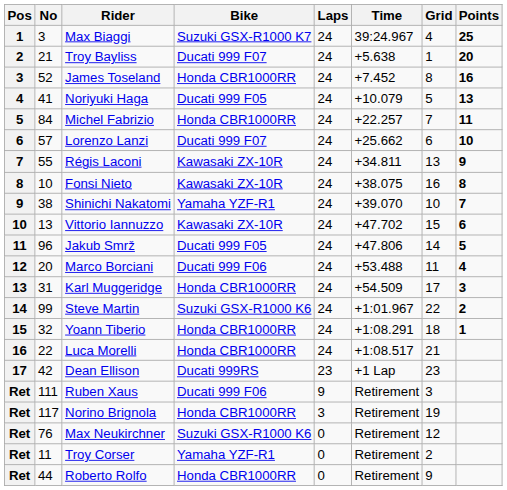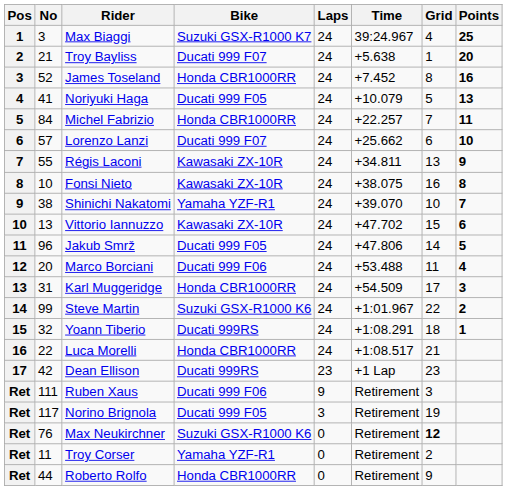 <table class="wikitable" style="font-size: 95%;">
 <tr>
 <th>Pos</th>
 <th>No</th>
 <th>Rider</th>
 <th>Bike</th>
 <th>Laps</th>
 <th>Time</th>
 <th>Grid</th>
 <th>Points</th>
 </tr>
 <tr>
 <th>1</th>
 <td>3</td>
 <td> <a href='#'>Max Biaggi</a></td>
 <td><a href='#'>Suzuki GSX-R1000 K7</a></td>
 <td>24</td>
 <td>39:24.967</td>
 <td>4</td>
 <td><strong>25</strong></td>
 </tr>
 <tr>
 <th>2</th>
 <td>21</td>
 <td> <a href='#'>Troy Bayliss</a></td>
 <td><a href='#'>Ducati 999 F07</a></td>
 <td>24</td>
 <td>+5.638</td>
 <td>1</td>
 <td><strong>20</strong></td>
 </tr>
 <tr>
 <th>3</th>
 <td>52</td>
 <td> <a href='#'>James Toseland</a></td>
 <td><a href='#'>Honda CBR1000RR</a></td>
 <td>24</td>
 <td>+7.452</td>
 <td>8</td>
 <td><strong>16</strong></td>
 </tr>
 <tr>
 <th>4</th>
 <td>41</td>
 <td> <a href='#'>Noriyuki Haga</a></td>
 <td><a href='#'>Ducati 999 F05</a></td>
 <td>24</td>
 <td>+10.079</td>
 <td>5</td>
 <td><strong>13</strong></td>
 </tr>
 <tr>
 <th>5</th>
 <td>84</td>
 <td> <a href='#'>Michel Fabrizio</a></td>
 <td><a href='#'>Honda CBR1000RR</a></td>
 <td>24</td>
 <td>+22.257</td>
 <td>7</td>
 <td><strong>11</strong></td>
 </tr>
 <tr>
 <th>6</th>
 <td>57</td>
 <td> <a href='#'>Lorenzo Lanzi</a></td>
 <td><a href='#'>Ducati 999 F07</a></td>
 <td>24</td>
 <td>+25.662</td>
 <td>6</td>
 <td><strong>10</strong></td>
 </tr>
 <tr>
 <th>7</th>
 <td>55</td>
 <td> <a href='#'>Régis Laconi</a></td>
 <td><a href='#'>Kawasaki ZX-10R</a></td>
 <td>24</td>
 <td>+34.811</td>
 <td>13</td>
 <td><strong>9</strong></td>
 </tr>
 <tr>
 <th>8</th>
 <td>10</td>
 <td> <a href='#'>Fonsi Nieto</a></td>
 <td><a href='#'>Kawasaki ZX-10R</a></td>
 <td>24</td>
 <td>+38.075</td>
 <td>16</td>
 <td><strong>8</strong></td>
 </tr>
 <tr>
 <th>9</th>
 <td>38</td>
 <td> <a href='#'>Shinichi Nakatomi</a></td>
 <td><a href='#'>Yamaha YZF-R1</a></td>
 <td>24</td>
 <td>+39.070</td>
 <td>10</td>
 <td><strong>7</strong></td>
 </tr>
 <tr>
 <th>10</th>
 <td>13</td>
 <td> <a href='#'>Vittorio Iannuzzo</a></td>
 <td><a href='#'>Kawasaki ZX-10R</a></td>
 <td>24</td>
 <td>+47.702</td>
 <td>15</td>
 <td><strong>6</strong></td>
 </tr>
 <tr>
 <th>11</th>
 <td>96</td>
 <td> <a href='#'>Jakub Smrž</a></td>
 <td><a href='#'>Ducati 999 F05</a></td>
 <td>24</td>
 <td>+47.806</td>
 <td>14</td>
 <td><strong>5</strong></td>
 </tr>
 <tr>
 <th>12</th>
 <td>20</td>
 <td> <a href='#'>Marco Borciani</a></td>
 <td><a href='#'>Ducati 999 F06</a></td>
 <td>24</td>
 <td>+53.488</td>
 <td>11</td>
 <td><strong>4</strong></td>
 </tr>
 <tr>
 <th>13</th>
 <td>31</td>
 <td> <a href='#'>Karl Muggeridge</a></td>
 <td><a href='#'>Honda CBR1000RR</a></td>
 <td>24</td>
 <td>+54.509</td>
 <td>17</td>
 <td><strong>3</strong></td>
 </tr>
 <tr>
 <th>14</th>
 <td>99</td>
 <td> <a href='#'>Steve Martin</a></td>
 <td><a href='#'>Suzuki GSX-R1000 K6</a></td>
 <td>24</td>
 <td>+1:01.967</td>
 <td>22</td>
 <td><strong>2</strong></td>
 </tr>
 <tr>
 <th>15</th>
 <td>32</td>
 <td> <a href='#'>Yoann Tiberio</a></td>
-<td><a href='#'>Honda CBR1000RR</a></td>
+<td><a href='#'>Ducati 999RS</a></td>
 <td>24</td>
 <td>+1:08.291</td>
 <td>18</td>
 <td><strong>1</strong></td>
 </tr>
 <tr>
 <th>16</th>
 <td>22</td>
 <td> <a href='#'>Luca Morelli</a></td>
 <td><a href='#'>Honda CBR1000RR</a></td>
 <td>24</td>
 <td>+1:08.517</td>
 <td>21</td>
 <td></td>
 </tr>
 <tr>
 <th>17</th>
 <td>42</td>
 <td> <a href='#'>Dean Ellison</a></td>
 <td><a href='#'>Ducati 999RS</a></td>
 <td>23</td>
 <td>+1 Lap</td>
 <td>23</td>
 <td></td>
 </tr>
 <tr>
 <th>Ret</th>
 <td>111</td>
 <td> <a href='#'>Ruben Xaus</a></td>
 <td><a href='#'>Ducati 999 F06</a></td>
 <td>9</td>
 <td>Retirement</td>
 <td>3</td>
 <td></td>
 </tr>
 <tr>
 <th>Ret</th>
 <td>117</td>
 <td> <a href='#'>Norino Brignola</a></td>
-<td><a href='#'>Honda CBR1000RR</a></td>
+<td><a href='#'>Ducati 999 F05</a></td>
 <td>3</td>
 <td>Retirement</td>
 <td>19</td>
 <td></td>
 </tr>
 <tr>
 <th>Ret</th>
 <td>76</td>
 <td> <a href='#'>Max Neukirchner</a></td>
 <td><a href='#'>Suzuki GSX-R1000 K6</a></td>
 <td>0</td>
 <td>Retirement</td>
-<td>12</td>
+<td><strong>12</strong></td>
 <td></td>
 </tr>
 <tr>
 <th>Ret</th>
 <td>11</td>
 <td> <a href='#'>Troy Corser</a></td>
 <td><a href='#'>Yamaha YZF-R1</a></td>
 <td>0</td>
 <td>Retirement</td>
 <td>2</td>
 <td></td>
 </tr>
 <tr>
 <th>Ret</th>
 <td>44</td>
 <td> <a href='#'>Roberto Rolfo</a></td>
 <td><a href='#'>Honda CBR1000RR</a></td>
 <td>0</td>
 <td>Retirement</td>
 <td>9</td>
 <td></td>
 </tr>
 </table>
